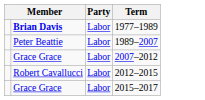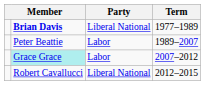 <table class="wikitable">
 <tr>
 <th colspan="2">Member</th>
 <th>Party</th>
 <th>Term</th>
 </tr>
 <tr>
 <td> </td>
 <td><strong><a href='#'>Brian Davis</a></strong></td>
-<td><a href='#'>Labor</a></td>
+<td><a href='#'>Liberal National</a></td>
 <td>1977–1989</td>
 </tr>
 <tr>
 <td> </td>
 <td><a href='#'>Peter Beattie</a></td>
 <td><a href='#'>Labor</a></td>
 <td>1989–<a href='#'>2007</a></td>
 </tr>
 <tr>
 <td> </td>
-<td><a href='#'>Grace Grace</a></td>
+<td style="background: paleturquoise;"><a href='#'>Grace Grace</a></td>
 <td><a href='#'>Labor</a></td>
 <td><a href='#'>2007</a>–2012</td>
 </tr>
 <tr>
 <td> </td>
 <td><a href='#'>Robert Cavallucci</a></td>
-<td><a href='#'>Labor</a></td>
+<td><a href='#'>Liberal National</a></td>
 <td>2012–2015</td>
 </tr>
-<tr>
-<td> </td>
-<td><a href='#'>Grace Grace</a></td>
-<td><a href='#'>Labor</a></td>
-<td>2015–2017</td>
-</tr>
 </table>
